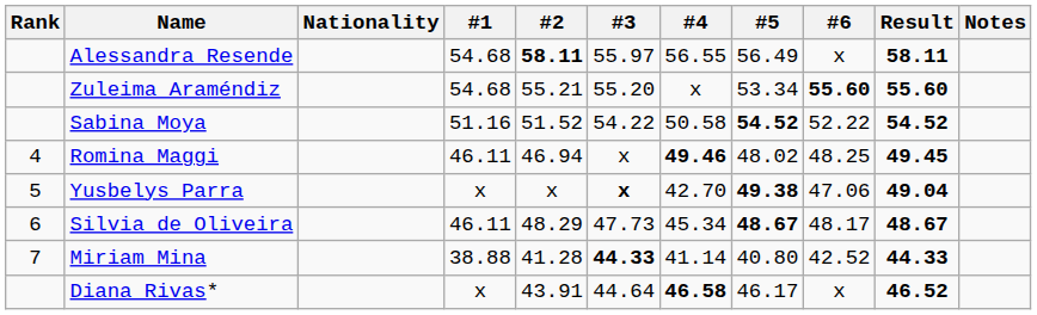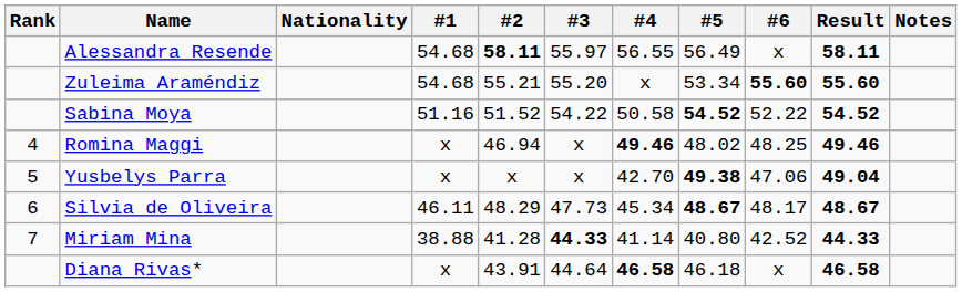 <table class="wikitable sortable" style="text-align:center">
 <tr>
 <th>Rank</th>
 <th>Name</th>
 <th>Nationality</th>
 <th>#1</th>
 <th>#2</th>
 <th>#3</th>
 <th>#4</th>
 <th>#5</th>
 <th>#6</th>
 <th>Result</th>
 <th>Notes</th>
 </tr>
 <tr>
 <td></td>
 <td align=left><a href='#'>Alessandra Resende</a></td>
 <td align=left></td>
 <td>54.68</td>
 <td><strong>58.11</strong></td>
 <td>55.97</td>
 <td>56.55</td>
 <td>56.49</td>
 <td>x</td>
 <td><strong>58.11</strong></td>
 <td></td>
 </tr>
 <tr>
 <td></td>
 <td align=left><a href='#'>Zuleima Araméndiz</a></td>
 <td align=left></td>
 <td>54.68</td>
 <td>55.21</td>
 <td>55.20</td>
 <td>x</td>
 <td>53.34</td>
 <td><strong>55.60</strong></td>
 <td><strong>55.60</strong></td>
 <td></td>
 </tr>
 <tr>
 <td></td>
 <td align=left><a href='#'>Sabina Moya</a></td>
 <td align=left></td>
 <td>51.16</td>
 <td>51.52</td>
 <td>54.22</td>
 <td>50.58</td>
 <td><strong>54.52</strong></td>
 <td>52.22</td>
 <td><strong>54.52</strong></td>
 <td></td>
 </tr>
 <tr>
 <td>4</td>
 <td align=left><a href='#'>Romina Maggi</a></td>
 <td align=left></td>
-<td>46.11</td>
+<td>x</td>
 <td>46.94</td>
 <td>x</td>
 <td><strong>49.46</strong></td>
 <td>48.02</td>
 <td>48.25</td>
-<td><strong>49.45</strong></td>
+<td><strong>49.46</strong></td>
 <td></td>
 </tr>
 <tr>
 <td>5</td>
 <td align=left><a href='#'>Yusbelys Parra</a></td>
 <td align=left></td>
 <td>x</td>
 <td>x</td>
-<td><strong>x</strong></td>
+<td>x</td>
 <td>42.70</td>
 <td><strong>49.38</strong></td>
 <td>47.06</td>
 <td><strong>49.04</strong></td>
 <td></td>
 </tr>
 <tr>
 <td>6</td>
 <td align=left><a href='#'>Silvia de Oliveira</a></td>
 <td align=left></td>
 <td>46.11</td>
 <td>48.29</td>
 <td>47.73</td>
 <td>45.34</td>
 <td><strong>48.67</strong></td>
 <td>48.17</td>
 <td><strong>48.67</strong></td>
 <td></td>
 </tr>
 <tr>
 <td>7</td>
 <td align=left><a href='#'>Miriam Mina</a></td>
 <td align=left></td>
 <td>38.88</td>
 <td>41.28</td>
 <td><strong>44.33</strong></td>
 <td>41.14</td>
 <td>40.80</td>
 <td>42.52</td>
 <td><strong>44.33</strong></td>
 <td></td>
 </tr>
 <tr>
 <td></td>
 <td align=left><a href='#'>Diana Rivas</a>*</td>
 <td align=left></td>
 <td>x</td>
 <td>43.91</td>
 <td>44.64</td>
 <td><strong>46.58</strong></td>
-<td>46.17</td>
+<td>46.18</td>
 <td>x</td>
-<td><strong>46.52</strong></td>
+<td><strong>46.58</strong></td>
 <td></td>
 </tr>
 </table>
